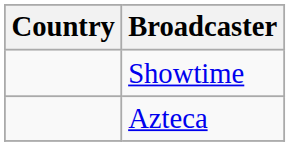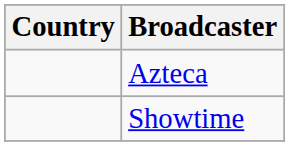 <table class="wikitable">
 <tr>
 <th align=center>Country</th>
 <th align=center>Broadcaster</th>
 </tr>
 <tr>
 <td></td>
-<td><a href='#'>Showtime</a></td>
+<td><a href='#'>Azteca</a></td>
 </tr>
 <tr>
 <td></td>
-<td><a href='#'>Azteca</a></td>
+<td><a href='#'>Showtime</a></td>
 </tr>
 </table>
